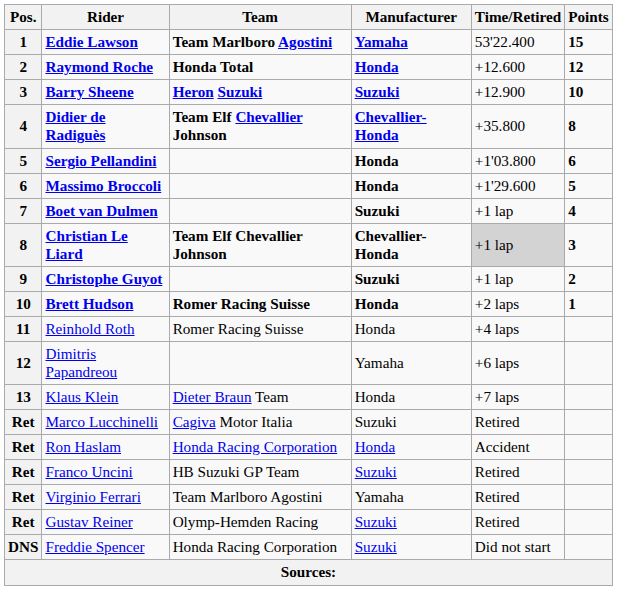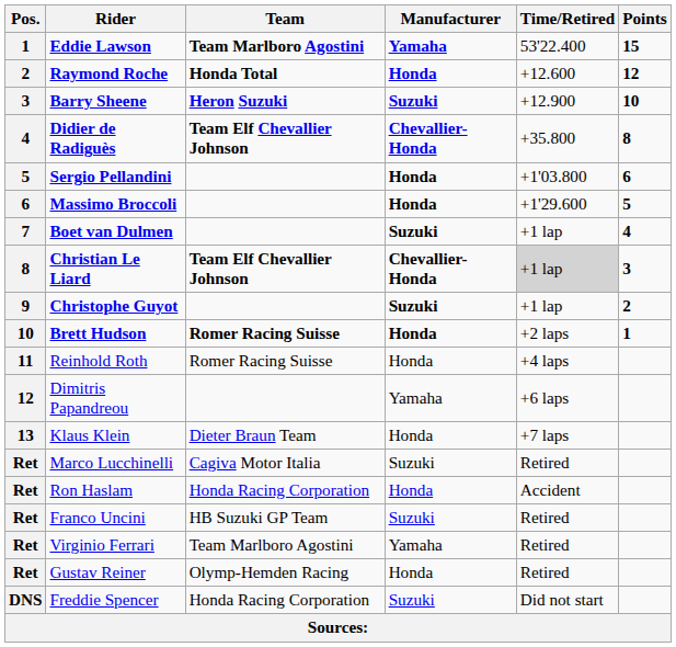 <table class="wikitable" style="font-size: 95%;">
 <tr>
 <th>Pos.</th>
 <th>Rider</th>
 <th>Team</th>
 <th>Manufacturer</th>
 <th>Time/Retired</th>
 <th>Points</th>
 </tr>
 <tr>
 <th>1</th>
 <td> <strong><a href='#'>Eddie Lawson</a></strong></td>
 <td><strong>Team Marlboro <a href='#'>Agostini</a></strong></td>
 <td><strong><a href='#'>Yamaha</a></strong></td>
 <td>53'22.400</td>
 <td><strong>15</strong></td>
 </tr>
 <tr>
 <th>2</th>
 <td> <strong><a href='#'>Raymond Roche</a></strong></td>
 <td><strong>Honda Total</strong></td>
 <td><strong><a href='#'>Honda</a></strong></td>
 <td>+12.600</td>
 <td><strong>12</strong></td>
 </tr>
 <tr>
 <th>3</th>
 <td> <strong><a href='#'>Barry Sheene</a></strong></td>
 <td><strong><a href='#'>Heron</a> <a href='#'>Suzuki</a></strong></td>
 <td><strong><a href='#'>Suzuki</a></strong></td>
 <td>+12.900</td>
 <td><strong>10</strong></td>
 </tr>
 <tr>
 <th>4</th>
 <td> <strong><a href='#'>Didier de Radiguès</a></strong></td>
 <td><strong>Team Elf <a href='#'>Chevallier</a> Johnson</strong></td>
 <td><strong><a href='#'>Chevallier-Honda</a></strong></td>
 <td>+35.800</td>
 <td><strong>8</strong></td>
 </tr>
 <tr>
 <th>5</th>
 <td> <strong><a href='#'>Sergio Pellandini</a></strong></td>
 <td></td>
 <td><strong>Honda</strong></td>
 <td>+1'03.800</td>
 <td><strong>6</strong></td>
 </tr>
 <tr>
 <th>6</th>
 <td> <strong><a href='#'>Massimo Broccoli</a></strong></td>
 <td></td>
 <td><strong>Honda</strong></td>
 <td>+1'29.600</td>
 <td><strong>5</strong></td>
 </tr>
 <tr>
 <th>7</th>
 <td> <strong><a href='#'>Boet van Dulmen</a></strong></td>
 <td></td>
 <td><strong>Suzuki</strong></td>
 <td>+1 lap</td>
 <td><strong>4</strong></td>
 </tr>
 <tr>
 <th>8</th>
 <td> <strong><a href='#'>Christian Le Liard</a></strong></td>
 <td><strong>Team Elf Chevallier Johnson</strong></td>
 <td><strong>Chevallier-Honda</strong></td>
 <td style="background: lightgrey;">+1 lap</td>
 <td><strong>3</strong></td>
 </tr>
 <tr>
 <th>9</th>
 <td> <strong><a href='#'>Christophe Guyot</a></strong></td>
 <td></td>
 <td><strong>Suzuki</strong></td>
 <td>+1 lap</td>
 <td><strong>2</strong></td>
 </tr>
 <tr>
 <th>10</th>
 <td> <strong><a href='#'>Brett Hudson</a></strong></td>
 <td><strong>Romer Racing Suisse</strong></td>
 <td><strong>Honda</strong></td>
 <td>+2 laps</td>
 <td><strong>1</strong></td>
 </tr>
 <tr>
 <th>11</th>
 <td> <a href='#'>Reinhold Roth</a></td>
 <td>Romer Racing Suisse</td>
 <td>Honda</td>
 <td>+4 laps</td>
 <td></td>
 </tr>
 <tr>
 <th>12</th>
 <td> <a href='#'>Dimitris Papandreou</a></td>
 <td></td>
 <td>Yamaha</td>
 <td>+6 laps</td>
 <td></td>
 </tr>
 <tr>
 <th>13</th>
 <td> <a href='#'>Klaus Klein</a></td>
 <td><a href='#'>Dieter Braun</a> Team</td>
 <td>Honda</td>
 <td>+7 laps</td>
 <td></td>
 </tr>
 <tr>
 <th>Ret</th>
 <td> <a href='#'>Marco Lucchinelli</a></td>
 <td><a href='#'>Cagiva</a> Motor Italia</td>
 <td>Suzuki</td>
 <td>Retired</td>
 <td></td>
 </tr>
 <tr>
 <th>Ret</th>
 <td> <a href='#'>Ron Haslam</a></td>
 <td><a href='#'>Honda Racing Corporation</a></td>
 <td><a href='#'>Honda</a></td>
 <td>Accident</td>
 <td></td>
 </tr>
 <tr>
 <th>Ret</th>
 <td> <a href='#'>Franco Uncini</a></td>
 <td>HB Suzuki GP Team</td>
 <td><a href='#'>Suzuki</a></td>
 <td>Retired</td>
 <td></td>
 </tr>
 <tr>
 <th>Ret</th>
 <td> <a href='#'>Virginio Ferrari</a></td>
 <td>Team Marlboro Agostini</td>
 <td>Yamaha</td>
 <td>Retired</td>
 <td></td>
 </tr>
 <tr>
 <th>Ret</th>
 <td> <a href='#'>Gustav Reiner</a></td>
 <td>Olymp-Hemden Racing</td>
-<td><a href='#'>Suzuki</a></td>
+<td>Honda</td>
 <td>Retired</td>
 <td></td>
 </tr>
 <tr>
 <th>DNS</th>
 <td> <a href='#'>Freddie Spencer</a></td>
 <td>Honda Racing Corporation</td>
 <td><a href='#'>Suzuki</a></td>
 <td>Did not start</td>
 <td></td>
 </tr>
 <tr>
 <th colspan=8>Sources: </th>
 </tr>
 </table>
